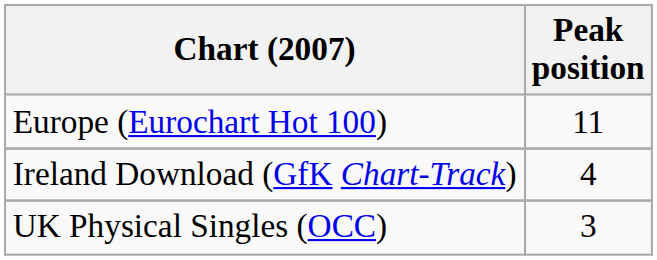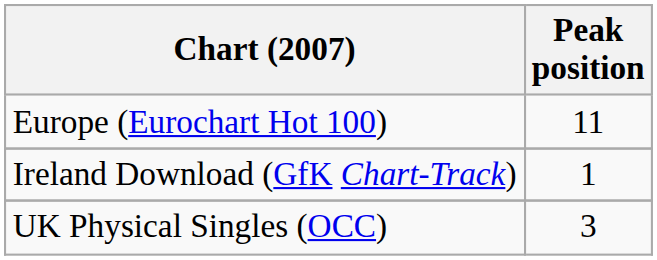 <table class="wikitable sortable">
 <tr>
 <th>Chart (2007)</th>
 <th>Peak<br>position</th>
 </tr>
 <tr>
 <td>Europe (<a href='#'>Eurochart Hot 100</a>)</td>
 <td align="center">11</td>
 </tr>
 <tr>
 </tr>
 <tr>
 </tr>
 <tr>
 <td>Ireland Download (<a href='#'>GfK</a> <em><a href='#'>Chart-Track</a></em>)</td>
-<td align="center">4</td>
+<td align="center">1</td>
 </tr>
 <tr>
 </tr>
 <tr>
 </tr>
 <tr>
 </tr>
 <tr>
 </tr>
 <tr>
 </tr>
 <tr>
 <td>UK Physical Singles (<a href='#'>OCC</a>)</td>
 <td align="center">3</td>
 </tr>
 </table>
